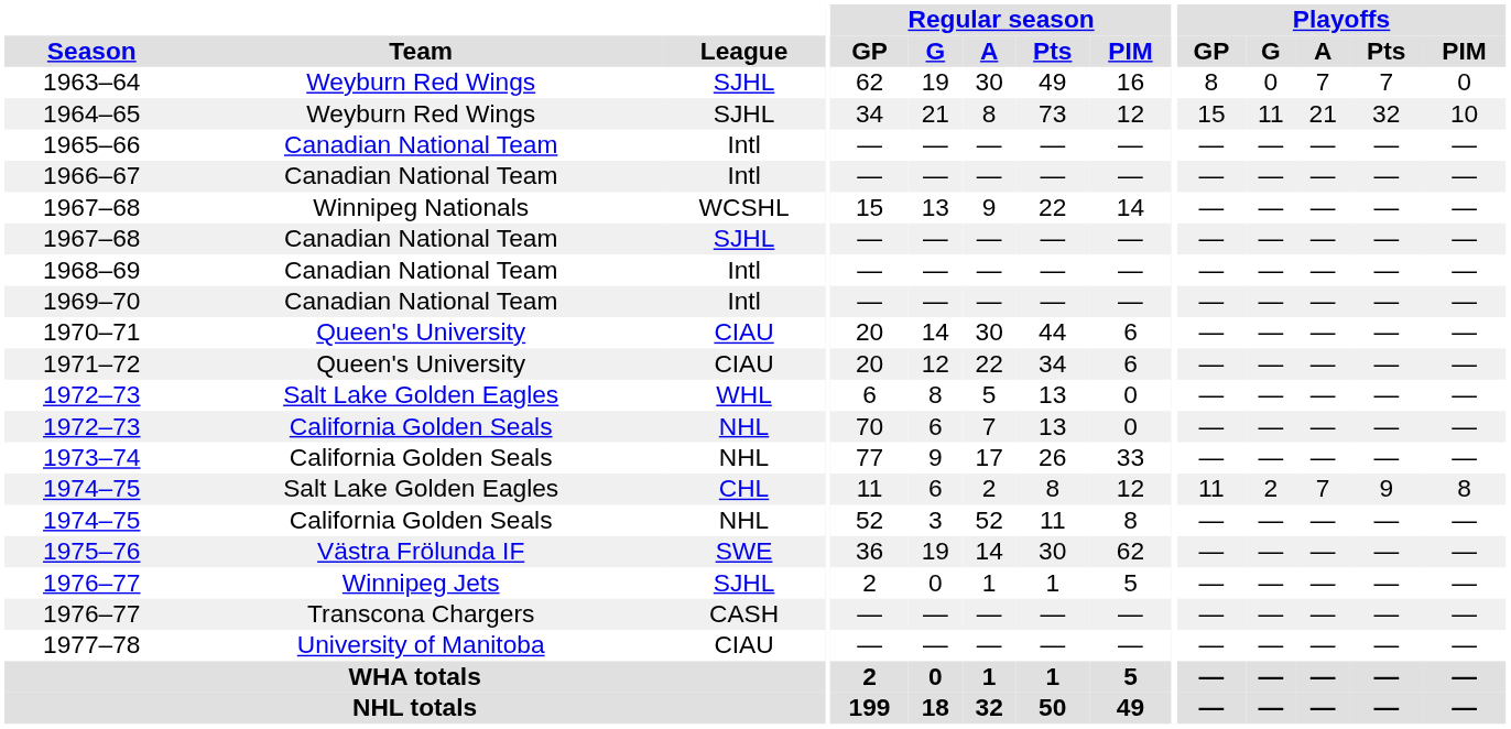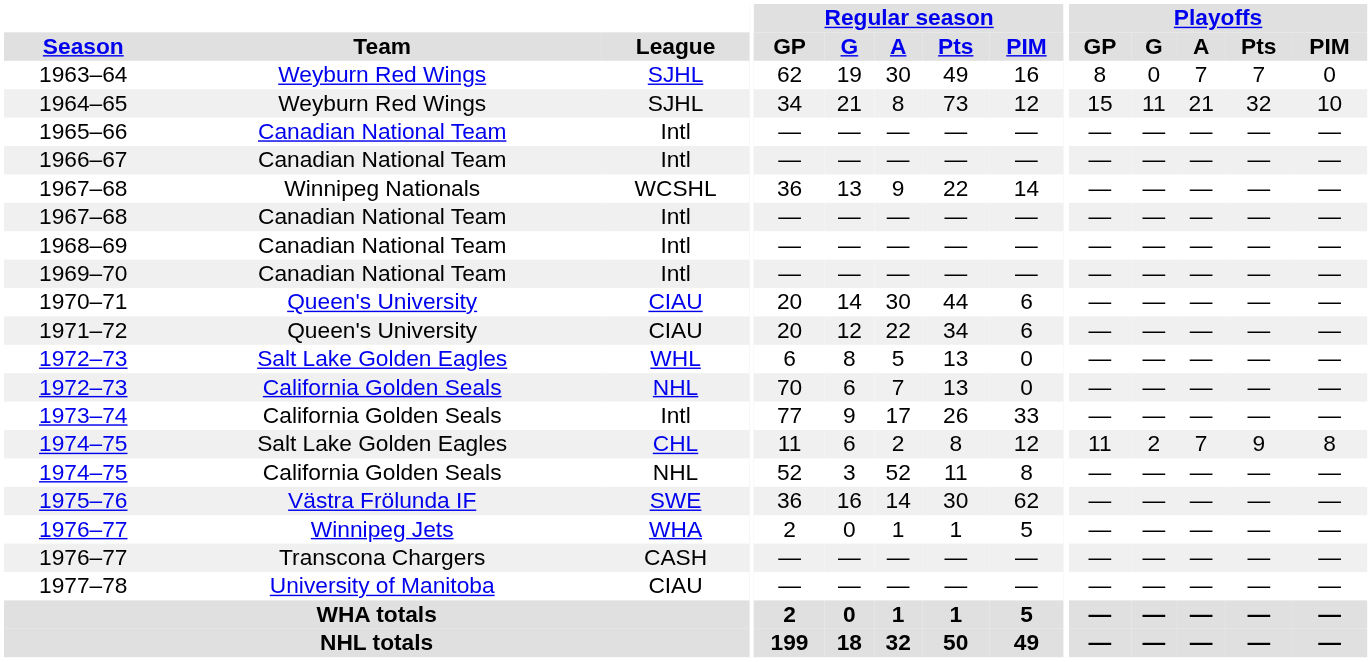 <table border="0" cellpadding="1" cellspacing="0" style="text-align:center; width:60em">
 <tr bgcolor="#e0e0e0">
 <th colspan="3" bgcolor="#ffffff"></th>
 <th rowspan="100" bgcolor="#ffffff"></th>
 <th colspan="5"><a href='#'>Regular season</a></th>
 <th rowspan="100" bgcolor="#ffffff"></th>
 <th colspan="5"><a href='#'>Playoffs</a></th>
 </tr>
 <tr bgcolor="#e0e0e0">
 <th><a href='#'>Season</a></th>
 <th>Team</th>
 <th>League</th>
 <th>GP</th>
 <th><a href='#'>G</a></th>
 <th><a href='#'>A</a></th>
 <th><a href='#'>Pts</a></th>
 <th><a href='#'>PIM</a></th>
 <th>GP</th>
 <th>G</th>
 <th>A</th>
 <th>Pts</th>
 <th>PIM</th>
 </tr>
 <tr>
 <td>1963–64</td>
 <td><a href='#'>Weyburn Red Wings</a></td>
 <td><a href='#'>SJHL</a></td>
 <td>62</td>
 <td>19</td>
 <td>30</td>
 <td>49</td>
 <td>16</td>
 <td>8</td>
 <td>0</td>
 <td>7</td>
 <td>7</td>
 <td>0</td>
 </tr>
 <tr bgcolor="#f0f0f0">
 <td>1964–65</td>
 <td>Weyburn Red Wings</td>
 <td>SJHL</td>
 <td>34</td>
 <td>21</td>
 <td>8</td>
 <td>73</td>
 <td>12</td>
 <td>15</td>
 <td>11</td>
 <td>21</td>
 <td>32</td>
 <td>10</td>
 </tr>
 <tr>
 <td>1965–66</td>
 <td><a href='#'>Canadian National Team</a></td>
 <td>Intl</td>
 <td>—</td>
 <td>—</td>
 <td>—</td>
 <td>—</td>
 <td>—</td>
 <td>—</td>
 <td>—</td>
 <td>—</td>
 <td>—</td>
 <td>—</td>
 </tr>
 <tr bgcolor="#f0f0f0">
 <td>1966–67</td>
 <td>Canadian National Team</td>
 <td>Intl</td>
 <td>—</td>
 <td>—</td>
 <td>—</td>
 <td>—</td>
 <td>—</td>
 <td>—</td>
 <td>—</td>
 <td>—</td>
 <td>—</td>
 <td>—</td>
 </tr>
 <tr>
 <td>1967–68</td>
 <td>Winnipeg Nationals</td>
 <td>WCSHL</td>
-<td>15</td>
+<td>36</td>
 <td>13</td>
 <td>9</td>
 <td>22</td>
 <td>14</td>
 <td>—</td>
 <td>—</td>
 <td>—</td>
 <td>—</td>
 <td>—</td>
 </tr>
 <tr bgcolor="#f0f0f0">
 <td>1967–68</td>
 <td>Canadian National Team</td>
-<td><a href='#'>SJHL</a></td>
+<td>Intl</td>
 <td>—</td>
 <td>—</td>
 <td>—</td>
 <td>—</td>
 <td>—</td>
 <td>—</td>
 <td>—</td>
 <td>—</td>
 <td>—</td>
 <td>—</td>
 </tr>
 <tr>
 <td>1968–69</td>
 <td>Canadian National Team</td>
 <td>Intl</td>
 <td>—</td>
 <td>—</td>
 <td>—</td>
 <td>—</td>
 <td>—</td>
 <td>—</td>
 <td>—</td>
 <td>—</td>
 <td>—</td>
 <td>—</td>
 </tr>
 <tr bgcolor="#f0f0f0">
 <td>1969–70</td>
 <td>Canadian National Team</td>
 <td>Intl</td>
 <td>—</td>
 <td>—</td>
 <td>—</td>
 <td>—</td>
 <td>—</td>
 <td>—</td>
 <td>—</td>
 <td>—</td>
 <td>—</td>
 <td>—</td>
 </tr>
 <tr>
 <td>1970–71</td>
 <td><a href='#'>Queen's University</a></td>
 <td><a href='#'>CIAU</a></td>
 <td>20</td>
 <td>14</td>
 <td>30</td>
 <td>44</td>
 <td>6</td>
 <td>—</td>
 <td>—</td>
 <td>—</td>
 <td>—</td>
 <td>—</td>
 </tr>
 <tr bgcolor="#f0f0f0">
 <td>1971–72</td>
 <td>Queen's University</td>
 <td>CIAU</td>
 <td>20</td>
 <td>12</td>
 <td>22</td>
 <td>34</td>
 <td>6</td>
 <td>—</td>
 <td>—</td>
 <td>—</td>
 <td>—</td>
 <td>—</td>
 </tr>
 <tr>
 <td><a href='#'>1972–73</a></td>
 <td><a href='#'>Salt Lake Golden Eagles</a></td>
 <td><a href='#'>WHL</a></td>
 <td>6</td>
 <td>8</td>
 <td>5</td>
 <td>13</td>
 <td>0</td>
 <td>—</td>
 <td>—</td>
 <td>—</td>
 <td>—</td>
 <td>—</td>
 </tr>
 <tr bgcolor="#f0f0f0">
 <td><a href='#'>1972–73</a></td>
 <td><a href='#'>California Golden Seals</a></td>
 <td><a href='#'>NHL</a></td>
 <td>70</td>
 <td>6</td>
 <td>7</td>
 <td>13</td>
 <td>0</td>
 <td>—</td>
 <td>—</td>
 <td>—</td>
 <td>—</td>
 <td>—</td>
 </tr>
 <tr>
 <td><a href='#'>1973–74</a></td>
 <td>California Golden Seals</td>
-<td>NHL</td>
+<td>Intl</td>
 <td>77</td>
 <td>9</td>
 <td>17</td>
 <td>26</td>
 <td>33</td>
 <td>—</td>
 <td>—</td>
 <td>—</td>
 <td>—</td>
 <td>—</td>
 </tr>
 <tr bgcolor="#f0f0f0">
 <td><a href='#'>1974–75</a></td>
 <td>Salt Lake Golden Eagles</td>
 <td><a href='#'>CHL</a></td>
 <td>11</td>
 <td>6</td>
 <td>2</td>
 <td>8</td>
 <td>12</td>
 <td>11</td>
 <td>2</td>
 <td>7</td>
 <td>9</td>
 <td>8</td>
 </tr>
 <tr>
 <td><a href='#'>1974–75</a></td>
 <td>California Golden Seals</td>
 <td>NHL</td>
 <td>52</td>
 <td>3</td>
 <td>52</td>
 <td>11</td>
 <td>8</td>
 <td>—</td>
 <td>—</td>
 <td>—</td>
 <td>—</td>
 <td>—</td>
 </tr>
 <tr bgcolor="#f0f0f0">
 <td><a href='#'>1975–76</a></td>
 <td><a href='#'>Västra Frölunda IF</a></td>
 <td><a href='#'>SWE</a></td>
 <td>36</td>
-<td>19</td>
+<td>16</td>
 <td>14</td>
 <td>30</td>
 <td>62</td>
 <td>—</td>
 <td>—</td>
 <td>—</td>
 <td>—</td>
 <td>—</td>
 </tr>
 <tr>
 <td><a href='#'>1976–77</a></td>
 <td><a href='#'>Winnipeg Jets</a></td>
-<td><a href='#'>SJHL</a></td>
+<td><a href='#'>WHA</a></td>
 <td>2</td>
 <td>0</td>
 <td>1</td>
 <td>1</td>
 <td>5</td>
 <td>—</td>
 <td>—</td>
 <td>—</td>
 <td>—</td>
 <td>—</td>
 </tr>
 <tr bgcolor="#f0f0f0">
 <td>1976–77</td>
 <td>Transcona Chargers</td>
 <td>CASH</td>
 <td>—</td>
 <td>—</td>
 <td>—</td>
 <td>—</td>
 <td>—</td>
 <td>—</td>
 <td>—</td>
 <td>—</td>
 <td>—</td>
 <td>—</td>
 </tr>
 <tr>
 <td>1977–78</td>
 <td><a href='#'>University of Manitoba</a></td>
 <td>CIAU</td>
 <td>—</td>
 <td>—</td>
 <td>—</td>
 <td>—</td>
 <td>—</td>
 <td>—</td>
 <td>—</td>
 <td>—</td>
 <td>—</td>
 <td>—</td>
 </tr>
 <tr bgcolor="#e0e0e0">
 <th colspan="3">WHA totals</th>
 <th>2</th>
 <th>0</th>
 <th>1</th>
 <th>1</th>
 <th>5</th>
 <th>—</th>
 <th>—</th>
 <th>—</th>
 <th>—</th>
 <th>—</th>
 </tr>
 <tr bgcolor="#e0e0e0">
 <th colspan="3">NHL totals</th>
 <th>199</th>
 <th>18</th>
 <th>32</th>
 <th>50</th>
 <th>49</th>
 <th>—</th>
 <th>—</th>
 <th>—</th>
 <th>—</th>
 <th>—</th>
 </tr>
 </table>
